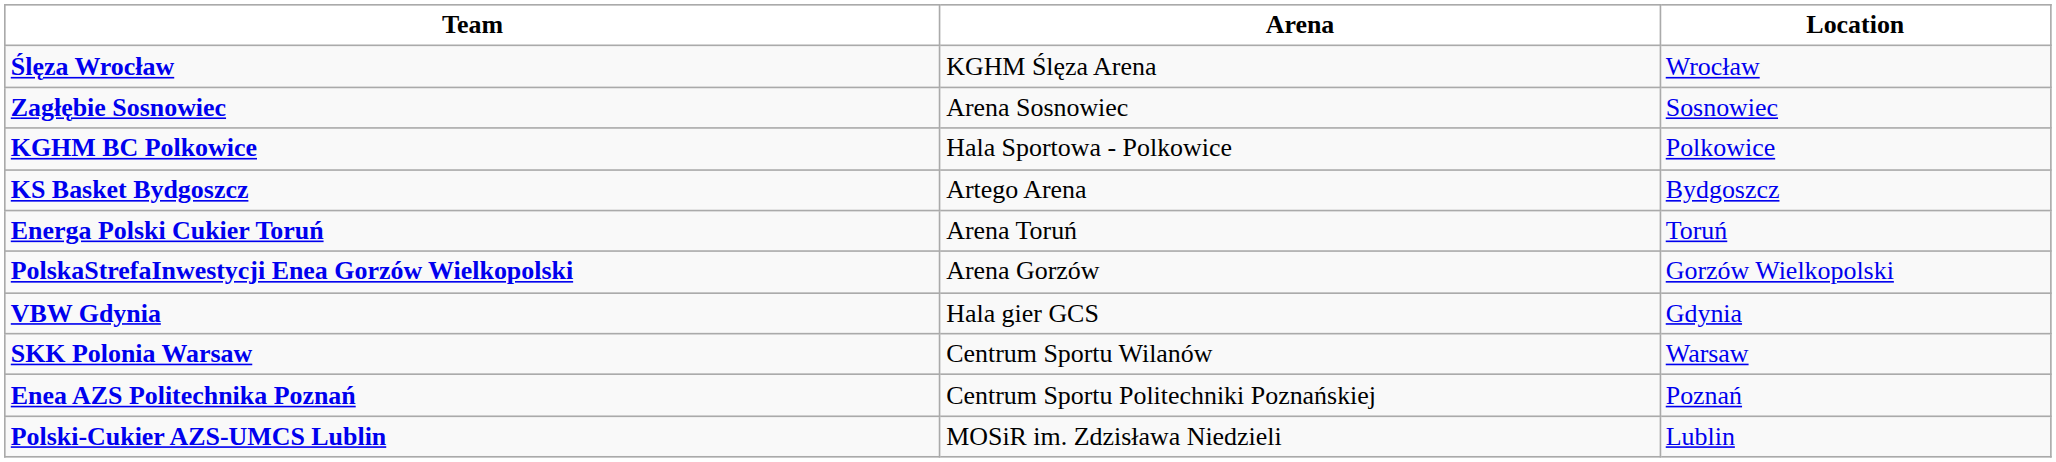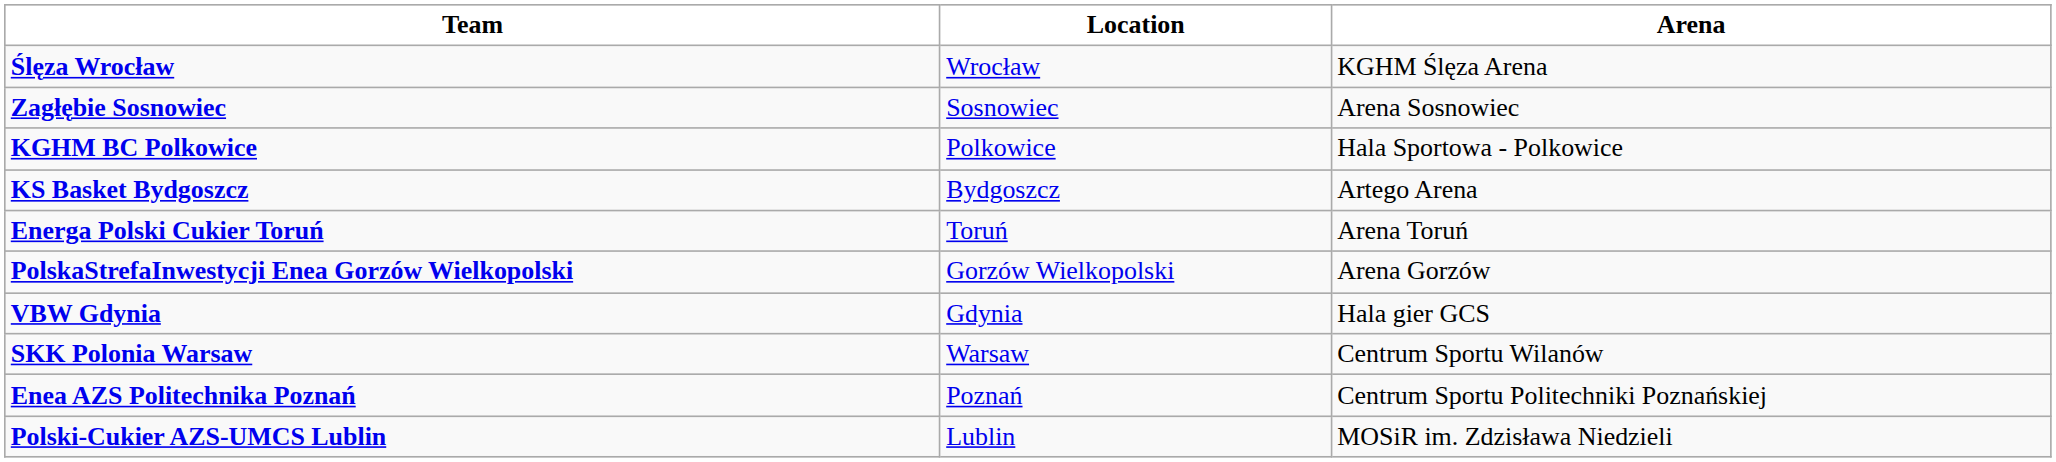 <table class="wikitable" style="width:100%; text-align:left">
 <tr>
 <th style="background:white">Team</th>
+<th style="background:white">Location</th>
 <th style="background:white">Arena</th>
-<th style="background:white">Location</th>
 </tr>
 <tr>
 <td><strong><a href='#'>Ślęza Wrocław</a></strong></td>
+<td><a href='#'>Wrocław</a></td>
 <td>KGHM Ślęza Arena</td>
-<td><a href='#'>Wrocław</a></td>
 </tr>
 <tr>
 <td><strong><a href='#'>Zagłębie Sosnowiec</a></strong></td>
+<td><a href='#'>Sosnowiec</a></td>
 <td>Arena Sosnowiec</td>
-<td><a href='#'>Sosnowiec</a></td>
 </tr>
 <tr>
 <td><strong><a href='#'>KGHM BC Polkowice</a></strong></td>
+<td><a href='#'>Polkowice</a></td>
 <td>Hala Sportowa - Polkowice</td>
-<td><a href='#'>Polkowice</a></td>
 </tr>
 <tr>
 <td><strong><a href='#'>KS Basket Bydgoszcz</a></strong></td>
+<td><a href='#'>Bydgoszcz</a></td>
 <td>Artego Arena</td>
-<td><a href='#'>Bydgoszcz</a></td>
 </tr>
 <tr>
 <td><strong><a href='#'>Energa Polski Cukier Toruń</a></strong></td>
+<td><a href='#'>Toruń</a></td>
 <td>Arena Toruń</td>
-<td><a href='#'>Toruń</a></td>
 </tr>
 <tr>
 <td><strong><a href='#'>PolskaStrefaInwestycji Enea Gorzów Wielkopolski</a></strong></td>
+<td><a href='#'>Gorzów Wielkopolski</a></td>
 <td>Arena Gorzów</td>
-<td><a href='#'>Gorzów Wielkopolski</a></td>
 </tr>
 <tr>
 <td><strong><a href='#'>VBW Gdynia</a></strong></td>
+<td><a href='#'>Gdynia</a></td>
 <td>Hala gier GCS</td>
-<td><a href='#'>Gdynia</a></td>
 </tr>
 <tr>
 <td><strong><a href='#'>SKK Polonia Warsaw</a></strong></td>
+<td><a href='#'>Warsaw</a></td>
 <td>Centrum Sportu Wilanów</td>
-<td><a href='#'>Warsaw</a></td>
 </tr>
 <tr>
 <td><strong><a href='#'>Enea AZS Politechnika Poznań</a></strong></td>
+<td><a href='#'>Poznań</a></td>
 <td>Centrum Sportu Politechniki Poznańskiej</td>
-<td><a href='#'>Poznań</a></td>
 </tr>
 <tr>
 <td><strong><a href='#'>Polski-Cukier AZS-UMCS Lublin</a></strong></td>
+<td><a href='#'>Lublin</a></td>
 <td>MOSiR im. Zdzisława Niedzieli</td>
-<td><a href='#'>Lublin</a></td>
 </tr>
 </table>
